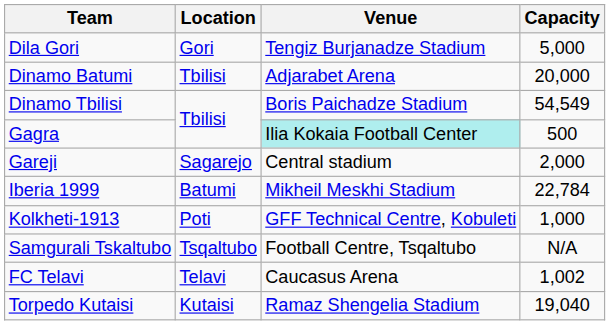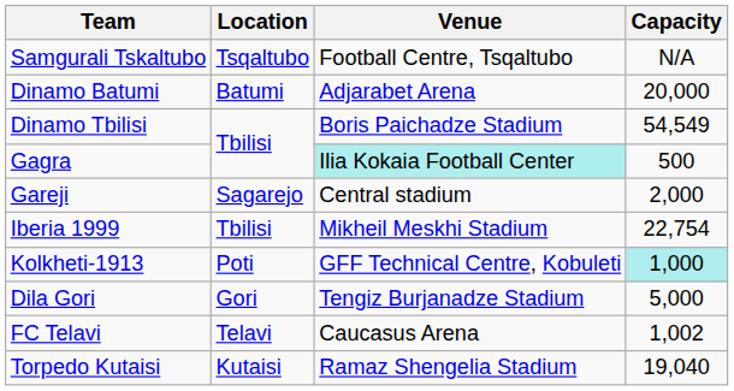 <table class="wikitable sortable" border="1">
 <tr>
 <th>Team</th>
 <th>Location</th>
 <th>Venue</th>
 <th>Capacity</th>
 </tr>
 <tr>
-<td><a href='#'>Dila Gori</a></td>
-<td><a href='#'>Gori</a></td>
-<td><a href='#'>Tengiz Burjanadze Stadium</a></td>
-<td align="center">5,000</td>
+<td><a href='#'>Samgurali Tskaltubo</a></td>
+<td><a href='#'>Tsqaltubo</a></td>
+<td>Football Centre, Tsqaltubo</td>
+<td align="center">N/A</td>
 </tr>
 <tr>
 <td><a href='#'>Dinamo Batumi</a></td>
-<td><a href='#'>Tbilisi</a></td>
+<td><a href='#'>Batumi</a></td>
 <td><a href='#'>Adjarabet Arena</a></td>
 <td align="center">20,000</td>
 </tr>
 <tr>
 <td><a href='#'>Dinamo Tbilisi</a></td>
 <td rowspan="2"><a href='#'>Tbilisi</a></td>
 <td><a href='#'>Boris Paichadze Stadium</a></td>
 <td align="center">54,549</td>
 </tr>
 <tr>
 <td><a href='#'>Gagra</a></td>
 <td style="background: paleturquoise;">Ilia Kokaia Football Center</td>
 <td align="center">500</td>
 </tr>
 <tr>
 <td><a href='#'>Gareji</a></td>
 <td><a href='#'>Sagarejo</a></td>
 <td>Central stadium</td>
 <td align="center">2,000</td>
 </tr>
 <tr>
 <td><a href='#'>Iberia 1999</a></td>
-<td><a href='#'>Batumi</a></td>
+<td><a href='#'>Tbilisi</a></td>
 <td><a href='#'>Mikheil Meskhi Stadium</a></td>
-<td align="center">22,784</td>
+<td align="center">22,754</td>
 </tr>
 <tr>
 <td><a href='#'>Kolkheti-1913</a></td>
 <td><a href='#'>Poti</a></td>
 <td><a href='#'>GFF Technical Centre</a>, <a href='#'>Kobuleti</a></td>
-<td align="center">1,000</td>
+<td align="center" style="background: paleturquoise;">1,000</td>
 </tr>
 <tr>
-<td><a href='#'>Samgurali Tskaltubo</a></td>
-<td><a href='#'>Tsqaltubo</a></td>
-<td>Football Centre, Tsqaltubo</td>
-<td align="center">N/A</td>
+<td><a href='#'>Dila Gori</a></td>
+<td><a href='#'>Gori</a></td>
+<td><a href='#'>Tengiz Burjanadze Stadium</a></td>
+<td align="center">5,000</td>
 </tr>
 <tr>
 <td><a href='#'>FC Telavi</a></td>
 <td><a href='#'>Telavi</a></td>
 <td>Caucasus Arena</td>
 <td align="center">1,002</td>
 </tr>
 <tr>
 <td><a href='#'>Torpedo Kutaisi</a></td>
 <td><a href='#'>Kutaisi</a></td>
 <td><a href='#'>Ramaz Shengelia Stadium</a></td>
 <td align="center">19,040</td>
 </tr>
 </table>
